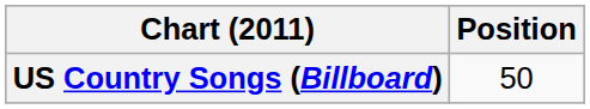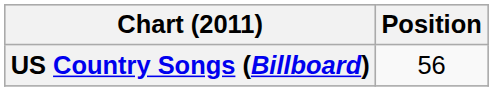 <table class="wikitable plainrowheaders sortable">
 <tr>
 <th scope="col">Chart (2011)</th>
 <th scope="col">Position</th>
 </tr>
 <tr>
 <th scope="row">US <a href='#'>Country Songs</a> (<em><a href='#'>Billboard</a></em>)</th>
-<td align="center">50</td>
+<td align="center">56</td>
 </tr>
 </table>
